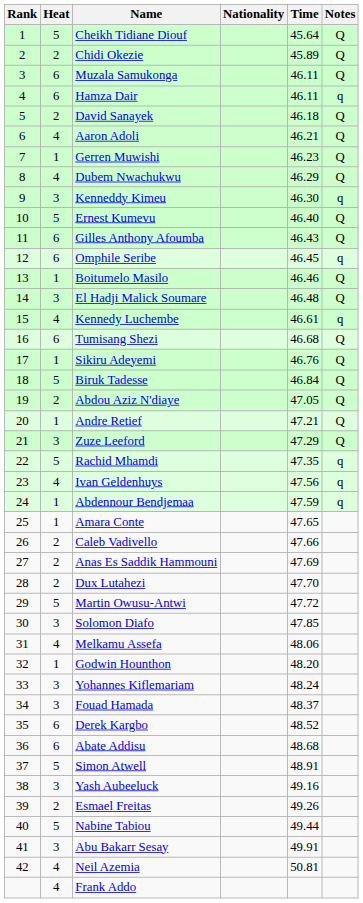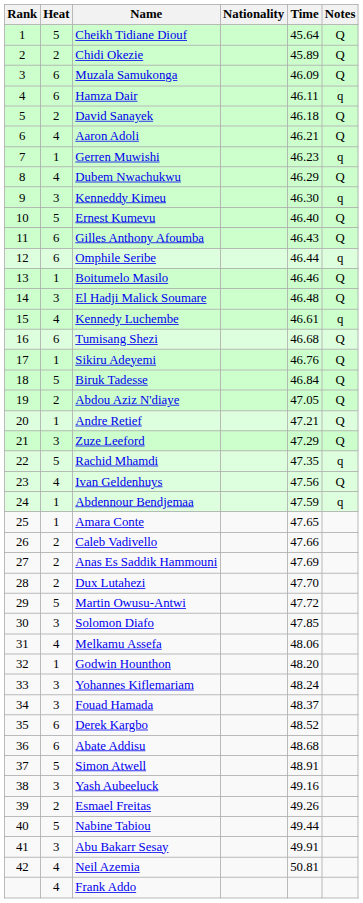 <table class="wikitable sortable" style="text-align:center">
 <tr>
 <th>Rank</th>
 <th>Heat</th>
 <th>Name</th>
 <th>Nationality</th>
 <th>Time</th>
 <th>Notes</th>
 </tr>
 <tr bgcolor=ccffcc>
 <td>1</td>
 <td>5</td>
 <td align=left><a href='#'>Cheikh Tidiane Diouf</a></td>
 <td align=left></td>
 <td>45.64</td>
 <td>Q</td>
 </tr>
 <tr bgcolor=ccffcc>
 <td>2</td>
 <td>2</td>
 <td align=left><a href='#'>Chidi Okezie</a></td>
 <td align=left></td>
 <td>45.89</td>
 <td>Q</td>
 </tr>
 <tr bgcolor=ccffcc>
 <td>3</td>
 <td>6</td>
 <td align=left><a href='#'>Muzala Samukonga</a></td>
 <td align=left></td>
-<td>46.11</td>
+<td>46.09</td>
 <td>Q</td>
 </tr>
 <tr bgcolor=ccffcc>
 <td>4</td>
 <td>6</td>
 <td align=left><a href='#'>Hamza Dair</a></td>
 <td align=left></td>
 <td>46.11</td>
 <td>q</td>
 </tr>
 <tr bgcolor=ccffcc>
 <td>5</td>
 <td>2</td>
 <td align=left><a href='#'>David Sanayek</a></td>
 <td align=left></td>
 <td>46.18</td>
 <td>Q</td>
 </tr>
 <tr bgcolor=ccffcc>
 <td>6</td>
 <td>4</td>
 <td align=left><a href='#'>Aaron Adoli</a></td>
 <td align=left></td>
 <td>46.21</td>
 <td>Q</td>
 </tr>
 <tr bgcolor=ccffcc>
 <td>7</td>
 <td>1</td>
 <td align=left><a href='#'>Gerren Muwishi</a></td>
 <td align=left></td>
 <td>46.23</td>
-<td>Q</td>
+<td>q</td>
 </tr>
 <tr bgcolor=ccffcc>
 <td>8</td>
 <td>4</td>
 <td align=left><a href='#'>Dubem Nwachukwu</a></td>
 <td align=left></td>
 <td>46.29</td>
 <td>Q</td>
 </tr>
 <tr bgcolor=ccffcc>
 <td>9</td>
 <td>3</td>
 <td align=left><a href='#'>Kenneddy Kimeu</a></td>
 <td align=left></td>
 <td>46.30</td>
 <td>q</td>
 </tr>
 <tr bgcolor=ccffcc>
 <td>10</td>
 <td>5</td>
 <td align=left><a href='#'>Ernest Kumevu</a></td>
 <td align=left></td>
 <td>46.40</td>
 <td>Q</td>
 </tr>
 <tr bgcolor=ccffcc>
 <td>11</td>
 <td>6</td>
 <td align=left><a href='#'>Gilles Anthony Afoumba</a></td>
 <td align=left></td>
 <td>46.43</td>
 <td>Q</td>
 </tr>
 <tr bgcolor=ddffdd>
 <td>12</td>
 <td>6</td>
 <td align=left><a href='#'>Omphile Seribe</a></td>
 <td align=left></td>
-<td>46.45</td>
+<td>46.44</td>
 <td>q</td>
 </tr>
 <tr bgcolor=ccffcc>
 <td>13</td>
 <td>1</td>
 <td align=left><a href='#'>Boitumelo Masilo</a></td>
 <td align=left></td>
 <td>46.46</td>
 <td>Q</td>
 </tr>
 <tr bgcolor=ccffcc>
 <td>14</td>
 <td>3</td>
 <td align=left><a href='#'>El Hadji Malick Soumare</a></td>
 <td align=left></td>
 <td>46.48</td>
 <td>Q</td>
 </tr>
 <tr bgcolor=ccffcc>
 <td>15</td>
 <td>4</td>
 <td align=left><a href='#'>Kennedy Luchembe</a></td>
 <td align=left></td>
 <td>46.61</td>
 <td>q</td>
 </tr>
 <tr bgcolor=ddffdd>
 <td>16</td>
 <td>6</td>
 <td align=left><a href='#'>Tumisang Shezi</a></td>
 <td align=left></td>
 <td>46.68</td>
 <td>Q</td>
 </tr>
 <tr bgcolor=ccffcc>
 <td>17</td>
 <td>1</td>
 <td align=left><a href='#'>Sikiru Adeyemi</a></td>
 <td align=left></td>
 <td>46.76</td>
 <td>Q</td>
 </tr>
 <tr bgcolor=ccffcc>
 <td>18</td>
 <td>5</td>
 <td align=left><a href='#'>Biruk Tadesse</a></td>
 <td align=left></td>
 <td>46.84</td>
 <td>Q</td>
 </tr>
 <tr bgcolor=ccffcc>
 <td>19</td>
 <td>2</td>
 <td align=left><a href='#'>Abdou Aziz N'diaye</a></td>
 <td align=left></td>
 <td>47.05</td>
 <td>Q</td>
 </tr>
 <tr bgcolor=ddffdd>
 <td>20</td>
 <td>1</td>
 <td align=left><a href='#'>Andre Retief</a></td>
 <td align=left></td>
 <td>47.21</td>
 <td>Q</td>
 </tr>
 <tr bgcolor=ccffcc>
 <td>21</td>
 <td>3</td>
 <td align=left><a href='#'>Zuze Leeford</a></td>
 <td align=left></td>
 <td>47.29</td>
 <td>Q</td>
 </tr>
 <tr bgcolor=ddffdd>
 <td>22</td>
 <td>5</td>
 <td align=left><a href='#'>Rachid Mhamdi</a></td>
 <td align=left></td>
 <td>47.35</td>
 <td>q</td>
 </tr>
 <tr bgcolor=ddffdd>
 <td>23</td>
 <td>4</td>
 <td align=left><a href='#'>Ivan Geldenhuys</a></td>
 <td align=left></td>
 <td>47.56</td>
-<td>q</td>
+<td>Q</td>
 </tr>
 <tr bgcolor=ddffdd>
 <td>24</td>
 <td>1</td>
 <td align=left><a href='#'>Abdennour Bendjemaa</a></td>
 <td align=left></td>
 <td>47.59</td>
 <td>q</td>
 </tr>
 <tr>
 <td>25</td>
 <td>1</td>
 <td align=left><a href='#'>Amara Conte</a></td>
 <td align=left></td>
 <td>47.65</td>
 <td></td>
 </tr>
 <tr>
 <td>26</td>
 <td>2</td>
 <td align=left><a href='#'>Caleb Vadivello</a></td>
 <td align=left></td>
 <td>47.66</td>
 <td></td>
 </tr>
 <tr>
 <td>27</td>
 <td>2</td>
 <td align=left><a href='#'>Anas Es Saddik Hammouni</a></td>
 <td align=left></td>
 <td>47.69</td>
 <td></td>
 </tr>
 <tr>
 <td>28</td>
 <td>2</td>
 <td align=left><a href='#'>Dux Lutahezi</a></td>
 <td align=left></td>
 <td>47.70</td>
 <td></td>
 </tr>
 <tr>
 <td>29</td>
 <td>5</td>
 <td align=left><a href='#'>Martin Owusu-Antwi</a></td>
 <td align=left></td>
 <td>47.72</td>
 <td></td>
 </tr>
 <tr>
 <td>30</td>
 <td>3</td>
 <td align=left><a href='#'>Solomon Diafo</a></td>
 <td align=left></td>
 <td>47.85</td>
 <td></td>
 </tr>
 <tr>
 <td>31</td>
 <td>4</td>
 <td align=left><a href='#'>Melkamu Assefa</a></td>
 <td align=left></td>
 <td>48.06</td>
 <td></td>
 </tr>
 <tr>
 <td>32</td>
 <td>1</td>
 <td align=left><a href='#'>Godwin Hounthon</a></td>
 <td align=left></td>
 <td>48.20</td>
 <td></td>
 </tr>
 <tr>
 <td>33</td>
 <td>3</td>
 <td align=left><a href='#'>Yohannes Kiflemariam</a></td>
 <td align=left></td>
 <td>48.24</td>
 <td></td>
 </tr>
 <tr>
 <td>34</td>
 <td>3</td>
 <td align=left><a href='#'>Fouad Hamada</a></td>
 <td align=left></td>
 <td>48.37</td>
 <td></td>
 </tr>
 <tr>
 <td>35</td>
 <td>6</td>
 <td align=left><a href='#'>Derek Kargbo</a></td>
 <td align=left></td>
 <td>48.52</td>
 <td></td>
 </tr>
 <tr>
 <td>36</td>
 <td>6</td>
 <td align=left><a href='#'>Abate Addisu</a></td>
 <td align=left></td>
 <td>48.68</td>
 <td></td>
 </tr>
 <tr>
 <td>37</td>
 <td>5</td>
 <td align=left><a href='#'>Simon Atwell</a></td>
 <td align=left></td>
 <td>48.91</td>
 <td></td>
 </tr>
 <tr>
 <td>38</td>
 <td>3</td>
 <td align=left><a href='#'>Yash Aubeeluck</a></td>
 <td align=left></td>
 <td>49.16</td>
 <td></td>
 </tr>
 <tr>
 <td>39</td>
 <td>2</td>
 <td align=left><a href='#'>Esmael Freitas</a></td>
 <td align=left></td>
 <td>49.26</td>
 <td></td>
 </tr>
 <tr>
 <td>40</td>
 <td>5</td>
 <td align=left><a href='#'>Nabine Tabiou</a></td>
 <td align=left></td>
 <td>49.44</td>
 <td></td>
 </tr>
 <tr>
 <td>41</td>
 <td>3</td>
 <td align=left><a href='#'>Abu Bakarr Sesay</a></td>
 <td align=left></td>
 <td>49.91</td>
 <td></td>
 </tr>
 <tr>
 <td>42</td>
 <td>4</td>
 <td align=left><a href='#'>Neil Azemia</a></td>
 <td align=left></td>
 <td>50.81</td>
 <td></td>
 </tr>
 <tr>
 <td></td>
 <td>4</td>
 <td align=left><a href='#'>Frank Addo</a></td>
 <td align=left></td>
 <td></td>
 <td></td>
 </tr>
 </table>
